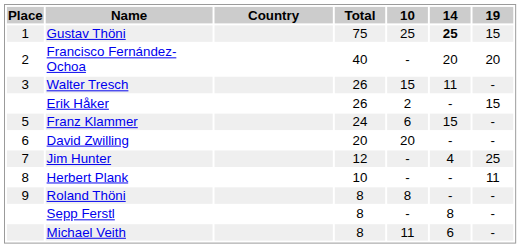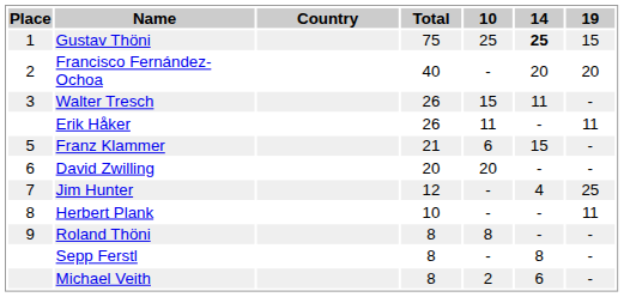 <table border="0" style="border: 1px solid #999; background-color:#FFFFFF; text-align:center; font-size:86%; line-height:15px;">
 <tr align="center" bgcolor="#CCCCCC">
 <th width=35>Place</th>
 <th width=170>Name</th>
 <th width=120>Country</th>
 <th width=50>Total</th>
 <th width=40>10</th>
 <th width=40>14</th>
 <th width=40>19</th>
 </tr>
 <tr bgcolor="#EFEFEF">
 <td>1</td>
 <td align="left"><a href='#'>Gustav Thöni</a></td>
 <td align="left"></td>
 <td>75</td>
 <td>25</td>
 <td><strong>25</strong></td>
 <td>15</td>
 </tr>
 <tr>
 <td>2</td>
 <td align="left"><a href='#'>Francisco Fernández-Ochoa</a></td>
 <td align="left"></td>
 <td>40</td>
 <td>-</td>
 <td>20</td>
 <td>20</td>
 </tr>
 <tr bgcolor="#EFEFEF">
 <td>3</td>
 <td align="left"><a href='#'>Walter Tresch</a></td>
 <td align="left"></td>
 <td>26</td>
 <td>15</td>
 <td>11</td>
 <td>-</td>
 </tr>
 <tr>
 <td></td>
 <td align="left"><a href='#'>Erik Håker</a></td>
 <td align="left"></td>
 <td>26</td>
-<td>2</td>
+<td>11</td>
 <td>-</td>
-<td>15</td>
+<td>11</td>
 </tr>
 <tr bgcolor="#EFEFEF">
 <td>5</td>
 <td align="left"><a href='#'>Franz Klammer</a></td>
 <td align="left"></td>
-<td>24</td>
+<td>21</td>
 <td>6</td>
 <td>15</td>
 <td>-</td>
 </tr>
 <tr>
 <td>6</td>
 <td align="left"><a href='#'>David Zwilling</a></td>
 <td align="left"></td>
 <td>20</td>
 <td>20</td>
 <td>-</td>
 <td>-</td>
 </tr>
 <tr bgcolor="#EFEFEF">
 <td>7</td>
 <td align="left"><a href='#'>Jim Hunter</a></td>
 <td align="left"></td>
 <td>12</td>
 <td>-</td>
 <td>4</td>
 <td>25</td>
 </tr>
 <tr>
 <td>8</td>
 <td align="left"><a href='#'>Herbert Plank</a></td>
 <td align="left"></td>
 <td>10</td>
 <td>-</td>
 <td>-</td>
 <td>11</td>
 </tr>
 <tr bgcolor="#EFEFEF">
 <td>9</td>
 <td align="left"><a href='#'>Roland Thöni</a></td>
 <td align="left"></td>
 <td>8</td>
 <td>8</td>
 <td>-</td>
 <td>-</td>
 </tr>
 <tr>
 <td></td>
 <td align="left"><a href='#'>Sepp Ferstl</a></td>
 <td align="left"></td>
 <td>8</td>
 <td>-</td>
 <td>8</td>
 <td>-</td>
 </tr>
 <tr bgcolor="#EFEFEF">
 <td></td>
 <td align="left"><a href='#'>Michael Veith</a></td>
 <td align="left"></td>
 <td>8</td>
-<td>11</td>
+<td>2</td>
 <td>6</td>
 <td>-</td>
 </tr>
 </table>
